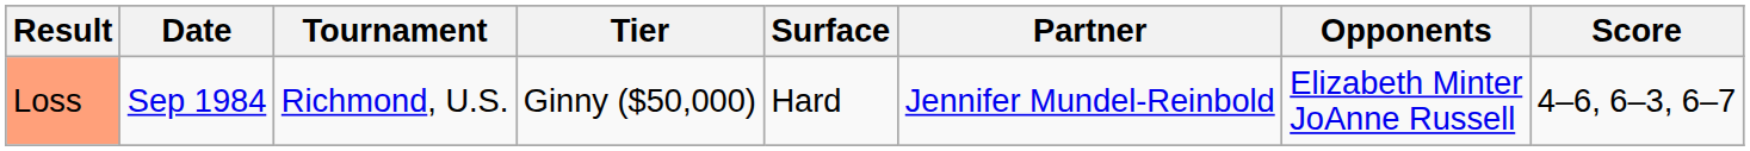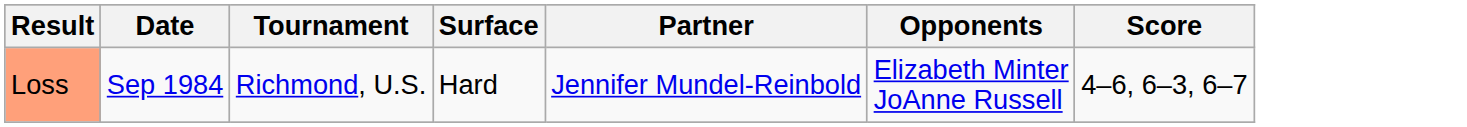 <table class="sortable wikitable">
 <tr>
 <th>Result</th>
 <th>Date</th>
 <th>Tournament</th>
-<th>Tier</th>
 <th>Surface</th>
 <th>Partner</th>
 <th>Opponents</th>
 <th class="unsortable">Score</th>
 </tr>
 <tr>
 <td style="background:#FFA07A;">Loss</td>
 <td><a href='#'>Sep 1984</a></td>
 <td><a href='#'>Richmond</a>, U.S.</td>
-<td>Ginny ($50,000)</td>
 <td>Hard</td>
 <td> <a href='#'>Jennifer Mundel-Reinbold</a></td>
 <td> <a href='#'>Elizabeth Minter</a><br> <a href='#'>JoAnne Russell</a></td>
 <td>4–6, 6–3, 6–7</td>
 </tr>
 </table>
